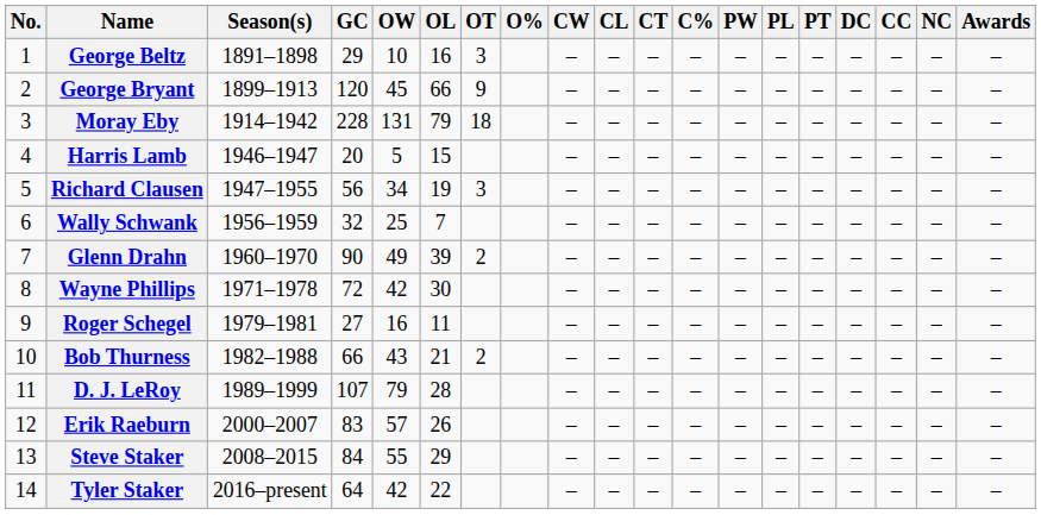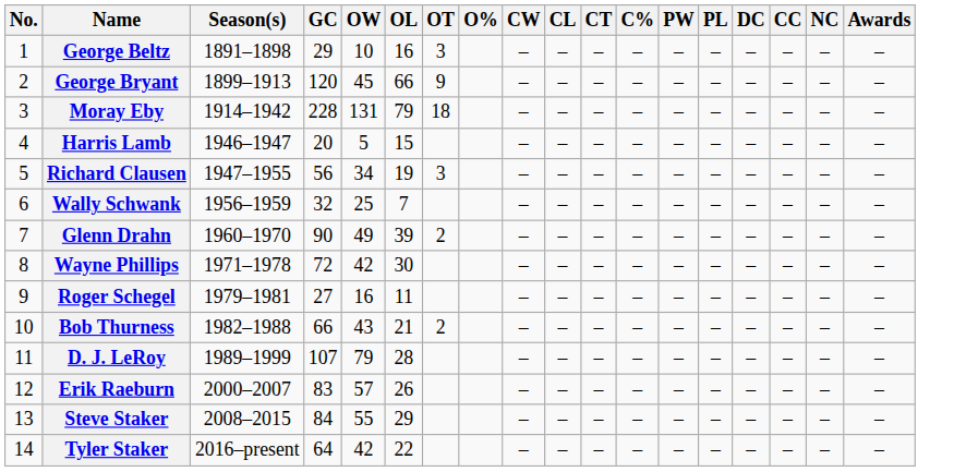 <table class="wikitable sortable plainrowheaders" style="text-align:center">
 <tr>
 <th scope="col" class="unsortable">No.</th>
 <th scope="col">Name</th>
 <th scope="col">Season(s)</th>
 <th scope="col">GC</th>
 <th scope="col">OW</th>
 <th scope="col">OL</th>
 <th scope="col">OT</th>
 <th scope="col">O%</th>
 <th scope="col">CW</th>
 <th scope="col">CL</th>
 <th scope="col">CT</th>
 <th scope="col">C%</th>
 <th scope="col">PW</th>
 <th scope="col">PL</th>
-<th scope="col">PT</th>
 <th scope="col">DC</th>
 <th scope="col">CC</th>
 <th scope="col">NC</th>
 <th scope="col" class="unsortable">Awards</th>
 </tr>
 <tr>
 <td>1</td>
 <th scope="row"><a href='#'>George Beltz</a></th>
 <td>1891–1898</td>
 <td>29</td>
 <td>10</td>
 <td>16</td>
 <td>3</td>
 <td></td>
-<td>–</td>
 <td>–</td>
 <td>–</td>
 <td>–</td>
 <td>–</td>
 <td>–</td>
 <td>–</td>
 <td>–</td>
 <td>–</td>
 <td>–</td>
 <td>–</td>
 </tr>
 <tr>
 <td>2</td>
 <th scope="row"><a href='#'>George Bryant</a></th>
 <td>1899–1913</td>
 <td>120</td>
 <td>45</td>
 <td>66</td>
 <td>9</td>
 <td></td>
 <td>–</td>
 <td>–</td>
 <td>–</td>
 <td>–</td>
 <td>–</td>
 <td>–</td>
 <td>–</td>
 <td>–</td>
 <td>–</td>
 <td>–</td>
-<td>–</td>
 </tr>
 <tr>
 <td>3</td>
 <th scope="row"><a href='#'>Moray Eby</a></th>
 <td>1914–1942</td>
 <td>228</td>
 <td>131</td>
 <td>79</td>
 <td>18</td>
 <td></td>
-<td>–</td>
 <td>–</td>
 <td>–</td>
 <td>–</td>
 <td>–</td>
 <td>–</td>
 <td>–</td>
 <td>–</td>
 <td>–</td>
 <td>–</td>
 <td>–</td>
 </tr>
 <tr>
 <td>4</td>
 <th scope="row"><a href='#'>Harris Lamb</a></th>
 <td>1946–1947</td>
 <td>20</td>
 <td>5</td>
 <td>15</td>
 <td></td>
 <td></td>
 <td>–</td>
 <td>–</td>
 <td>–</td>
 <td>–</td>
 <td>–</td>
 <td>–</td>
 <td>–</td>
 <td>–</td>
 <td>–</td>
 <td>–</td>
-<td>–</td>
 </tr>
 <tr>
 <td>5</td>
 <th scope="row"><a href='#'>Richard Clausen</a></th>
 <td>1947–1955</td>
 <td>56</td>
 <td>34</td>
 <td>19</td>
 <td>3</td>
 <td></td>
-<td>–</td>
 <td>–</td>
 <td>–</td>
 <td>–</td>
 <td>–</td>
 <td>–</td>
 <td>–</td>
 <td>–</td>
 <td>–</td>
 <td>–</td>
 <td>–</td>
 </tr>
 <tr>
 <td>6</td>
 <th scope="row"><a href='#'>Wally Schwank</a></th>
 <td>1956–1959</td>
 <td>32</td>
 <td>25</td>
 <td>7</td>
 <td></td>
 <td></td>
 <td>–</td>
 <td>–</td>
 <td>–</td>
 <td>–</td>
 <td>–</td>
 <td>–</td>
 <td>–</td>
 <td>–</td>
 <td>–</td>
 <td>–</td>
-<td>–</td>
 </tr>
 <tr>
 <td>7</td>
 <th scope="row"><a href='#'>Glenn Drahn</a></th>
 <td>1960–1970</td>
 <td>90</td>
 <td>49</td>
 <td>39</td>
 <td>2</td>
 <td></td>
-<td>–</td>
 <td>–</td>
 <td>–</td>
 <td>–</td>
 <td>–</td>
 <td>–</td>
 <td>–</td>
 <td>–</td>
 <td>–</td>
 <td>–</td>
 <td>–</td>
 </tr>
 <tr>
 <td>8</td>
 <th scope="row"><a href='#'>Wayne Phillips</a></th>
 <td>1971–1978</td>
 <td>72</td>
 <td>42</td>
 <td>30</td>
 <td></td>
 <td></td>
 <td>–</td>
 <td>–</td>
 <td>–</td>
 <td>–</td>
 <td>–</td>
 <td>–</td>
 <td>–</td>
 <td>–</td>
 <td>–</td>
 <td>–</td>
-<td>–</td>
 </tr>
 <tr>
 <td>9</td>
 <th scope="row"><a href='#'>Roger Schegel</a></th>
 <td>1979–1981</td>
 <td>27</td>
 <td>16</td>
 <td>11</td>
 <td></td>
 <td></td>
-<td>–</td>
 <td>–</td>
 <td>–</td>
 <td>–</td>
 <td>–</td>
 <td>–</td>
 <td>–</td>
 <td>–</td>
 <td>–</td>
 <td>–</td>
 <td>–</td>
 </tr>
 <tr>
 <td>10</td>
 <th scope="row"><a href='#'>Bob Thurness</a></th>
 <td>1982–1988</td>
 <td>66</td>
 <td>43</td>
 <td>21</td>
 <td>2</td>
 <td></td>
 <td>–</td>
 <td>–</td>
 <td>–</td>
 <td>–</td>
 <td>–</td>
 <td>–</td>
 <td>–</td>
 <td>–</td>
 <td>–</td>
 <td>–</td>
-<td>–</td>
 </tr>
 <tr>
 <td>11</td>
 <th scope="row"><a href='#'>D. J. LeRoy</a></th>
 <td>1989–1999</td>
 <td>107</td>
 <td>79</td>
 <td>28</td>
 <td></td>
 <td></td>
-<td>–</td>
 <td>–</td>
 <td>–</td>
 <td>–</td>
 <td>–</td>
 <td>–</td>
 <td>–</td>
 <td>–</td>
 <td>–</td>
 <td>–</td>
 <td>–</td>
 </tr>
 <tr>
 <td>12</td>
 <th scope="row"><a href='#'>Erik Raeburn</a></th>
 <td>2000–2007</td>
 <td>83</td>
 <td>57</td>
 <td>26</td>
 <td></td>
 <td></td>
 <td>–</td>
 <td>–</td>
 <td>–</td>
 <td>–</td>
 <td>–</td>
 <td>–</td>
 <td>–</td>
 <td>–</td>
 <td>–</td>
 <td>–</td>
-<td>–</td>
 </tr>
 <tr>
 <td>13</td>
 <th scope="row"><a href='#'>Steve Staker</a></th>
 <td>2008–2015</td>
 <td>84</td>
 <td>55</td>
 <td>29</td>
 <td></td>
 <td></td>
-<td>–</td>
 <td>–</td>
 <td>–</td>
 <td>–</td>
 <td>–</td>
 <td>–</td>
 <td>–</td>
 <td>–</td>
 <td>–</td>
 <td>–</td>
 <td>–</td>
 </tr>
 <tr>
 <td>14</td>
 <th scope="row"><a href='#'>Tyler Staker</a></th>
 <td>2016–present</td>
 <td>64</td>
 <td>42</td>
 <td>22</td>
 <td></td>
 <td></td>
 <td>–</td>
 <td>–</td>
 <td>–</td>
 <td>–</td>
 <td>–</td>
 <td>–</td>
 <td>–</td>
 <td>–</td>
 <td>–</td>
 <td>–</td>
-<td>–</td>
 </tr>
 </table>
